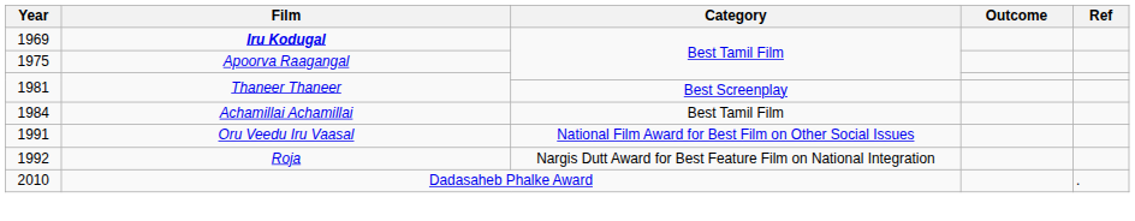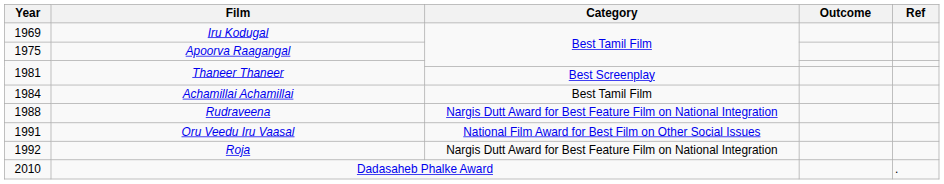 <table class="wikitable" style="width:100%;">
 <tr>
 <th width=5%>Year</th>
 <th style="width:40%;">Film</th>
 <th style="width:40%;">Category</th>
 <th style="width:10%;">Outcome</th>
 <th style="width:5%;">Ref</th>
 </tr>
 <tr>
 <td style="text-align:center;">1969</td>
-<td style="text-align:center;"><strong><em><a href='#'>Iru Kodugal</a></em></strong></td>
+<td style="text-align:center;"><em><a href='#'>Iru Kodugal</a></em></td>
 <td rowspan="3" style="text-align:center;"><a href='#'>Best Tamil Film</a></td>
 <td></td>
 <td></td>
 </tr>
 <tr>
 <td style="text-align:center;">1975</td>
 <td style="text-align:center;"><em><a href='#'>Apoorva Raagangal</a></em></td>
 <td></td>
 <td></td>
 </tr>
 <tr>
 <td rowspan="2" style="text-align:center;">1981</td>
 <td rowspan="2" style="text-align:center;"><em><a href='#'>Thaneer Thaneer</a></em></td>
 <td></td>
 <td></td>
 </tr>
 <tr>
 <td style="text-align:center;"><a href='#'>Best Screenplay</a></td>
 <td></td>
 <td></td>
 </tr>
 <tr>
 <td style="text-align:center;">1984</td>
 <td style="text-align:center;"><em><a href='#'>Achamillai Achamillai</a></em></td>
 <td style="text-align:center;">Best Tamil Film</td>
 <td></td>
 <td></td>
 </tr>
 <tr>
+<td style="text-align:center;">1988</td>
+<td style="text-align:center;"><em><a href='#'>Rudraveena</a></em></td>
+<td style="text-align:center;"><a href='#'>Nargis Dutt Award for Best Feature Film on National Integration</a></td>
+<td></td>
+<td></td>
+</tr>
+<tr>
 <td style="text-align:center;">1991</td>
 <td style="text-align:center;"><em><a href='#'>Oru Veedu Iru Vaasal</a></em></td>
 <td style="text-align:center;"><a href='#'>National Film Award for Best Film on Other Social Issues</a></td>
 <td></td>
 <td></td>
 </tr>
 <tr>
 <td style="text-align:center;">1992</td>
 <td style="text-align:center;"><em><a href='#'>Roja</a></em></td>
 <td style="text-align:center;">Nargis Dutt Award for Best Feature Film on National Integration</td>
 <td></td>
 <td></td>
 </tr>
 <tr>
 <td style="text-align:center;">2010</td>
 <td colspan=2 style="text-align:center;"><a href='#'>Dadasaheb Phalke Award</a></td>
 <td></td>
 <td>.</td>
 </tr>
 </table>
